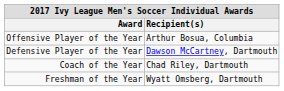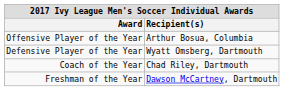 <table class="wikitable" style="white-space:nowrap; font-size:90%;">
 <tr>
 <td colspan="7" style="text-align:center; background:#ddd;"><strong>2017 Ivy League Men's Soccer Individual Awards</strong></td>
 </tr>
 <tr>
 <th style="text-align:right;">Award</th>
 <th style="text-align:left;">Recipient(s)</th>
 </tr>
 <tr>
 <td style="text-align:right;">Offensive Player of the Year</td>
 <td style="text-align:left;">Arthur Bosua, Columbia</td>
 </tr>
 <tr>
 <td style="text-align:right;">Defensive Player of the Year</td>
-<td style="text-align:left;"><a href='#'>Dawson McCartney</a>, Dartmouth</td>
+<td style="text-align:left;">Wyatt Omsberg, Dartmouth</td>
 </tr>
 <tr>
 <td style="text-align:right;">Coach of the Year</td>
 <td style="text-align:left;">Chad Riley, Dartmouth</td>
 </tr>
 <tr>
 <td style="text-align:right;">Freshman of the Year</td>
-<td style="text-align:left;">Wyatt Omsberg, Dartmouth</td>
+<td style="text-align:left;"><a href='#'>Dawson McCartney</a>, Dartmouth</td>
 </tr>
 </table>
